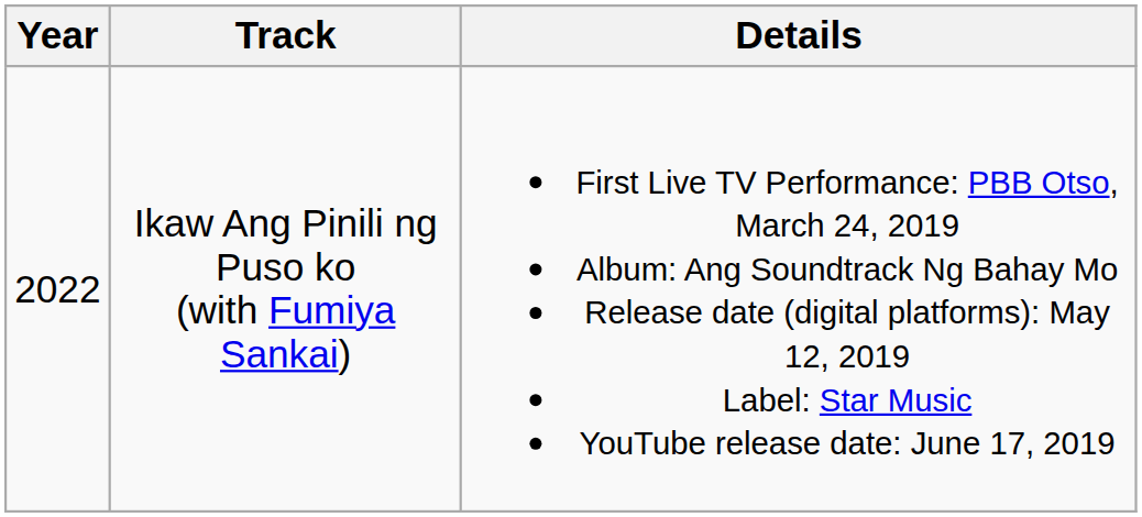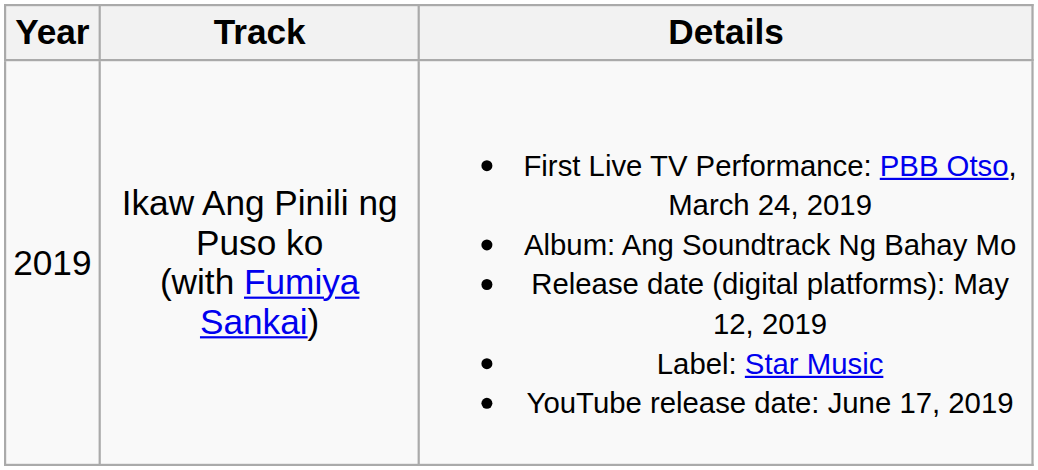 <table class="wikitable"  style="text-align:center; width:75%;">
 <tr>
 <th>Year</th>
 <th>Track</th>
 <th>Details</th>
 </tr>
 <tr>
-<td>2022</td>
+<td>2019</td>
 <td>Ikaw Ang Pinili ng Puso ko<br>(with <a href='#'>Fumiya Sankai</a>)</td>
 <td><br><ul><li><small>First Live TV Performance: <a href='#'>PBB Otso</a>, March 24, 2019</small></li><li><small>Album: Ang Soundtrack Ng Bahay Mo</small></li><li><small>Release date (digital platforms): May 12, 2019</small></li><li><small>Label: <a href='#'>Star Music</a></small></li><li><small>YouTube release date: June 17, 2019</small></li></ul></td>
 </tr>
 </table>
